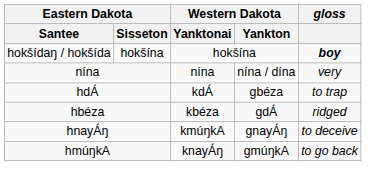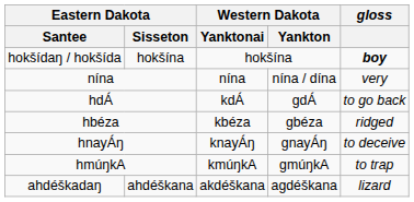 <table class="wikitable">
 <tr>
 <th align="center" colspan="2" width="60">Eastern Dakota</th>
 <th align="center" colspan="2" width="60">Western Dakota</th>
 <th><em>gloss</em></th>
 </tr>
 <tr>
 <th align="center">Santee</th>
 <th align="center">Sisseton</th>
 <th align="center">Yanktonai</th>
 <th align="center">Yankton</th>
 <th></th>
 </tr>
 <tr>
 <td align="center">hokšídaŋ / hokšída</td>
 <td align="center">hokšína</td>
 <td align="center" colspan="2">hokšína</td>
 <td align="center"><strong><em>boy</em></strong></td>
 </tr>
 <tr>
 <td align="center" colspan="2">nína</td>
 <td align="center">nína</td>
 <td align="center">nína / dína</td>
 <td align="center"><em>very</em></td>
 </tr>
 <tr>
 <td align="center" colspan="2">hdÁ</td>
 <td align="center">kdÁ</td>
-<td align="center">gbéza</td>
-<td align="center"><em>to trap</em></td>
+<td align="center">gdÁ</td>
+<td align="center"><em>to go back</em></td>
 </tr>
 <tr>
 <td align="center" colspan="2">hbéza</td>
 <td align="center">kbéza</td>
-<td align="center">gdÁ</td>
+<td align="center">gbéza</td>
 <td align="center"><em>ridged</em></td>
 </tr>
 <tr>
 <td align="center" colspan="2">hnayÁŋ</td>
-<td align="center">kmúŋkA</td>
+<td align="center">knayÁŋ</td>
 <td align="center">gnayÁŋ</td>
 <td align="center"><em>to deceive</em></td>
 </tr>
 <tr>
 <td align="center" colspan="2">hmúŋkA</td>
-<td align="center">knayÁŋ</td>
+<td align="center">kmúŋkA</td>
 <td align="center">gmúŋkA</td>
-<td align="center"><em>to go back</em></td>
+<td align="center"><em>to trap</em></td>
+</tr>
+<tr>
+<td align="center">ahdéškadaŋ</td>
+<td align="center">ahdéškana</td>
+<td align="center">akdéškana</td>
+<td align="center">agdéškana</td>
+<td align="center"><em>lizard</em></td>
 </tr>
 </table>
